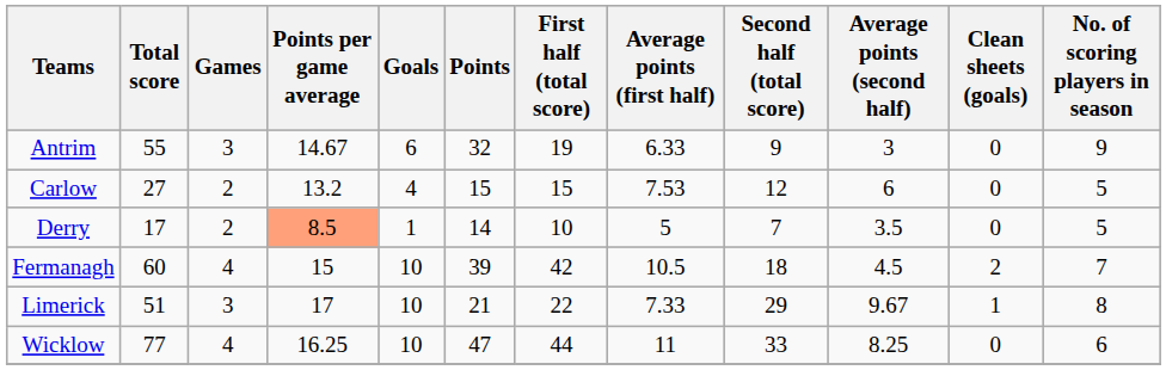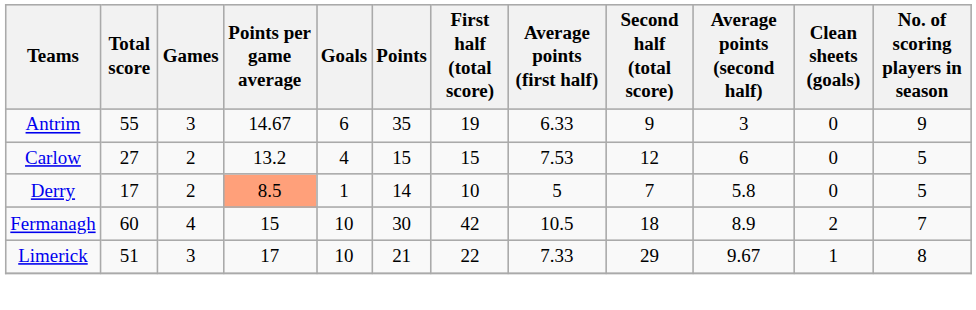 <table class="wikitable sortable mw-collapsible mw-collapsed" style="font-size:12px; text-align:center; margin:0.10em 0 1em 1em;">
 <tr>
 <th>Teams</th>
 <th>Total score</th>
 <th>Games</th>
 <th>Points per game average</th>
 <th>Goals</th>
 <th>Points</th>
 <th>First half (total score)</th>
 <th>Average points (first half)</th>
 <th>Second half (total score)</th>
 <th>Average points (second half)</th>
 <th>Clean sheets (goals)</th>
 <th>No. of scoring players in season</th>
 </tr>
 <tr>
 <td> <a href='#'>Antrim</a></td>
 <td style="text-align:center;">55</td>
 <td>3</td>
 <td>14.67</td>
 <td>6</td>
-<td>32</td>
+<td>35</td>
 <td>19</td>
 <td>6.33</td>
 <td>9</td>
 <td>3</td>
 <td>0</td>
 <td>9</td>
 </tr>
 <tr>
 <td> <a href='#'>Carlow</a></td>
 <td style="text-align:center;">27</td>
 <td>2</td>
 <td>13.2</td>
 <td>4</td>
 <td>15</td>
 <td>15</td>
 <td>7.53</td>
 <td>12</td>
 <td>6</td>
 <td>0</td>
 <td>5</td>
 </tr>
 <tr>
 <td> <a href='#'>Derry</a></td>
 <td style="text-align:center;">17</td>
 <td>2</td>
 <td style="background: lightsalmon;">8.5</td>
 <td>1</td>
 <td>14</td>
 <td>10</td>
 <td>5</td>
 <td>7</td>
-<td>3.5</td>
+<td>5.8</td>
 <td>0</td>
 <td>5</td>
 </tr>
 <tr>
 <td> <a href='#'>Fermanagh</a></td>
 <td style="text-align:center;">60</td>
 <td>4</td>
 <td>15</td>
 <td>10</td>
-<td>39</td>
+<td>30</td>
 <td>42</td>
 <td>10.5</td>
 <td>18</td>
-<td>4.5</td>
+<td>8.9</td>
 <td>2</td>
 <td>7</td>
 </tr>
 <tr>
 <td> <a href='#'>Limerick</a></td>
 <td style="text-align:center;">51</td>
 <td>3</td>
 <td>17</td>
 <td>10</td>
 <td>21</td>
 <td>22</td>
 <td>7.33</td>
 <td>29</td>
 <td>9.67</td>
 <td>1</td>
 <td>8</td>
 </tr>
 <tr>
-<td> <a href='#'>Wicklow</a></td>
-<td style="text-align:center;">77</td>
-<td>4</td>
-<td>16.25</td>
-<td>10</td>
-<td>47</td>
-<td>44</td>
-<td>11</td>
-<td>33</td>
-<td>8.25</td>
-<td>0</td>
-<td>6</td>
-</tr>
-<tr>
 </tr>
 </table>
